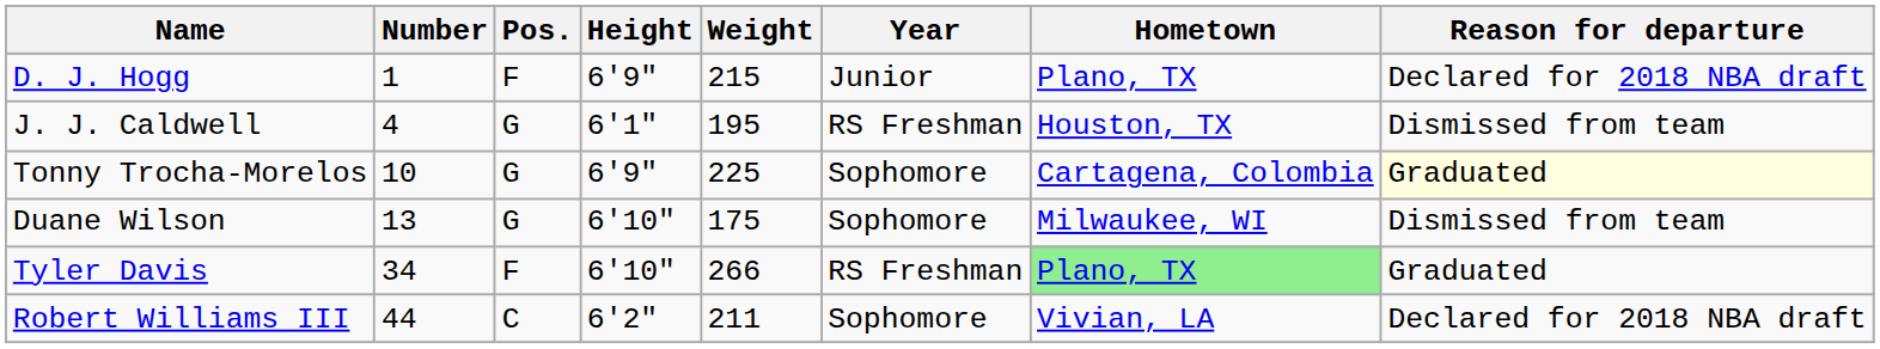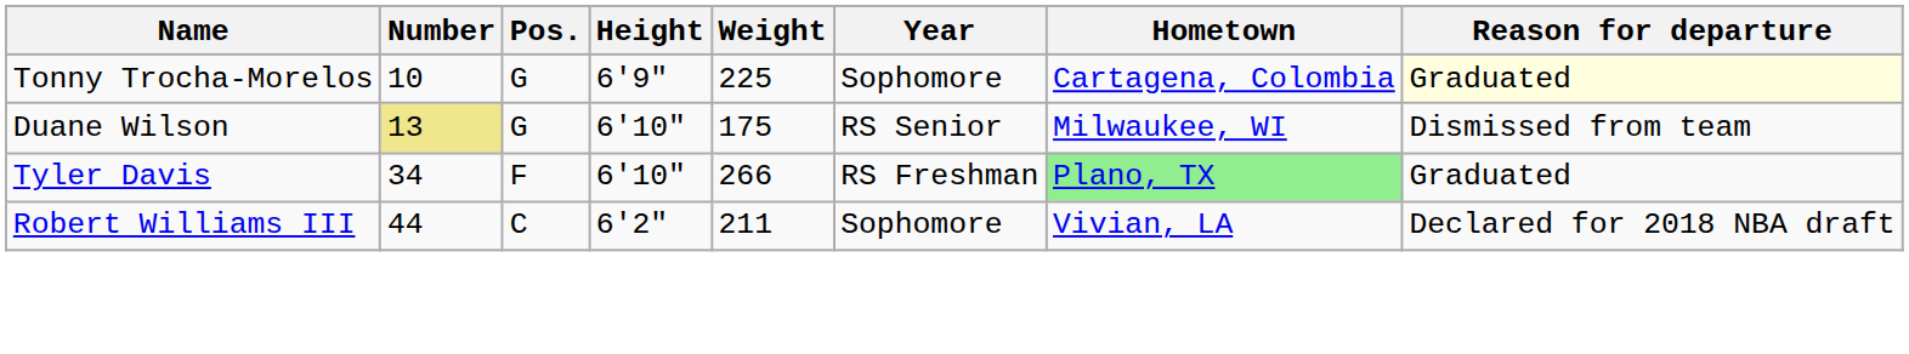 <table class="wikitable sortable" border="1">
 <tr>
 <th>Name</th>
 <th>Number</th>
 <th>Pos.</th>
 <th>Height</th>
 <th>Weight</th>
 <th>Year</th>
 <th>Hometown</th>
 <th class="unsortable">Reason for departure</th>
-</tr>
-<tr>
-<td><a href='#'>D. J. Hogg</a></td>
-<td>1</td>
-<td>F</td>
-<td>6'9"</td>
-<td>215</td>
-<td>Junior</td>
-<td><a href='#'>Plano, TX</a></td>
-<td>Declared for <a href='#'>2018 NBA draft</a></td>
-</tr>
-<tr>
-<td>J. J. Caldwell</td>
-<td>4</td>
-<td>G</td>
-<td>6'1"</td>
-<td>195</td>
-<td>RS Freshman</td>
-<td><a href='#'>Houston, TX</a></td>
-<td>Dismissed from team</td>
 </tr>
 <tr>
 <td>Tonny Trocha-Morelos</td>
 <td>10</td>
 <td>G</td>
 <td>6'9"</td>
 <td>225</td>
 <td>Sophomore</td>
 <td><a href='#'>Cartagena, Colombia</a></td>
 <td style="background: lightyellow;">Graduated</td>
 </tr>
 <tr>
 <td>Duane Wilson</td>
-<td>13</td>
+<td style="background: khaki;">13</td>
 <td>G</td>
 <td>6'10"</td>
 <td>175</td>
-<td>Sophomore</td>
+<td>RS Senior</td>
 <td><a href='#'>Milwaukee, WI</a></td>
 <td>Dismissed from team</td>
 </tr>
 <tr>
 <td><a href='#'>Tyler Davis</a></td>
 <td>34</td>
 <td>F</td>
 <td>6'10"</td>
 <td>266</td>
 <td>RS Freshman</td>
 <td style="background: lightgreen;"><a href='#'>Plano, TX</a></td>
 <td>Graduated</td>
 </tr>
 <tr>
 <td><a href='#'>Robert Williams III</a></td>
 <td>44</td>
 <td>C</td>
 <td>6'2"</td>
 <td>211</td>
 <td>Sophomore</td>
 <td><a href='#'>Vivian, LA</a></td>
 <td>Declared for 2018 NBA draft</td>
 </tr>
 </table>
